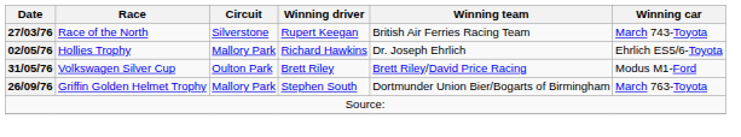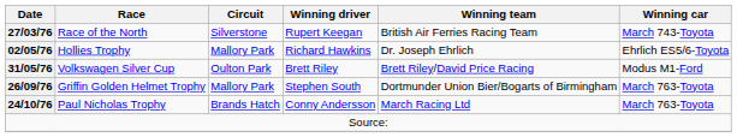 <table class="wikitable" style="font-size: 90%;">
 <tr>
 <th>Date</th>
 <th>Race</th>
 <th>Circuit</th>
 <th>Winning driver</th>
 <th>Winning team</th>
 <th>Winning car</th>
 </tr>
 <tr>
 <th>27/03/76</th>
 <td><a href='#'>Race of the North</a></td>
 <td> <a href='#'>Silverstone</a></td>
 <td> <a href='#'>Rupert Keegan</a></td>
 <td>British Air Ferries Racing Team</td>
 <td><a href='#'>March</a> 743-<a href='#'>Toyota</a></td>
 </tr>
 <tr>
 <th>02/05/76</th>
 <td><a href='#'>Hollies Trophy</a></td>
 <td> <a href='#'>Mallory Park</a></td>
 <td> <a href='#'>Richard Hawkins</a></td>
 <td>Dr. Joseph Ehrlich</td>
 <td>Ehrlich ES5/6-<a href='#'>Toyota</a></td>
 </tr>
 <tr>
 <th>31/05/76</th>
 <td><a href='#'>Volkswagen Silver Cup</a></td>
 <td> <a href='#'>Oulton Park</a></td>
 <td> <a href='#'>Brett Riley</a></td>
 <td><a href='#'>Brett Riley</a>/<a href='#'>David Price Racing</a></td>
 <td>Modus M1-<a href='#'>Ford</a></td>
 </tr>
 <tr>
 <th>26/09/76</th>
 <td><a href='#'>Griffin Golden Helmet Trophy</a></td>
 <td> <a href='#'>Mallory Park</a></td>
 <td> <a href='#'>Stephen South</a></td>
 <td>Dortmunder Union Bier/Bogarts of Birmingham</td>
 <td><a href='#'>March</a> 763-<a href='#'>Toyota</a></td>
 </tr>
 <tr>
+<th>24/10/76</th>
+<td><a href='#'>Paul Nicholas Trophy</a></td>
+<td> <a href='#'>Brands Hatch</a></td>
+<td> <a href='#'>Conny Andersson</a></td>
+<td><a href='#'>March Racing Ltd</a></td>
+<td><a href='#'>March</a> 763-<a href='#'>Toyota</a></td>
+</tr>
+<tr>
 <td colspan=6 align=center>Source:</td>
 </tr>
 <tr>
 </tr>
 </table>
